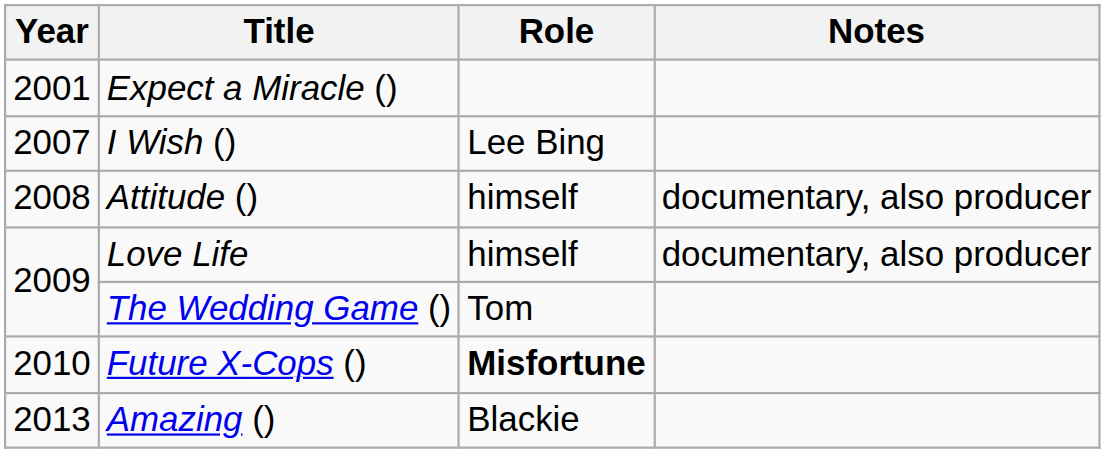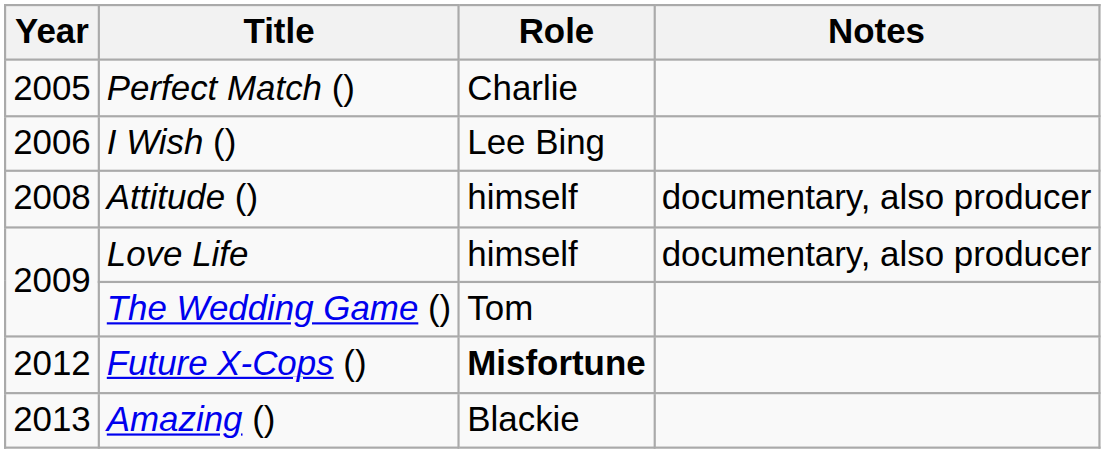 <table class="wikitable sortable">
 <tr>
 <th>Year</th>
 <th>Title</th>
 <th>Role</th>
 <th class="unsortable">Notes</th>
 </tr>
 <tr>
-<td>2001</td>
-<td><em>Expect a Miracle</em> ()</td>
-<td></td>
+<td>2005</td>
+<td><em>Perfect Match</em> ()</td>
+<td>Charlie</td>
 <td></td>
 </tr>
 <tr>
-<td>2007</td>
+<td>2006</td>
 <td><em>I Wish</em> ()</td>
 <td>Lee Bing</td>
 <td></td>
 </tr>
 <tr>
 <td>2008</td>
 <td><em>Attitude</em> ()</td>
 <td>himself</td>
 <td>documentary, also producer</td>
 </tr>
 <tr>
 <td rowspan=2>2009</td>
 <td><em>Love Life</em></td>
 <td>himself</td>
 <td>documentary, also producer</td>
 </tr>
 <tr>
 <td><em><a href='#'>The Wedding Game</a></em> ()</td>
 <td>Tom</td>
 <td></td>
 </tr>
 <tr>
-<td>2010</td>
+<td>2012</td>
 <td><em><a href='#'>Future X-Cops</a></em> ()</td>
 <td><strong>Misfortune</strong></td>
 <td></td>
 </tr>
 <tr>
 <td>2013</td>
 <td><em><a href='#'>Amazing</a></em> ()</td>
 <td>Blackie</td>
 <td></td>
 </tr>
 </table>
